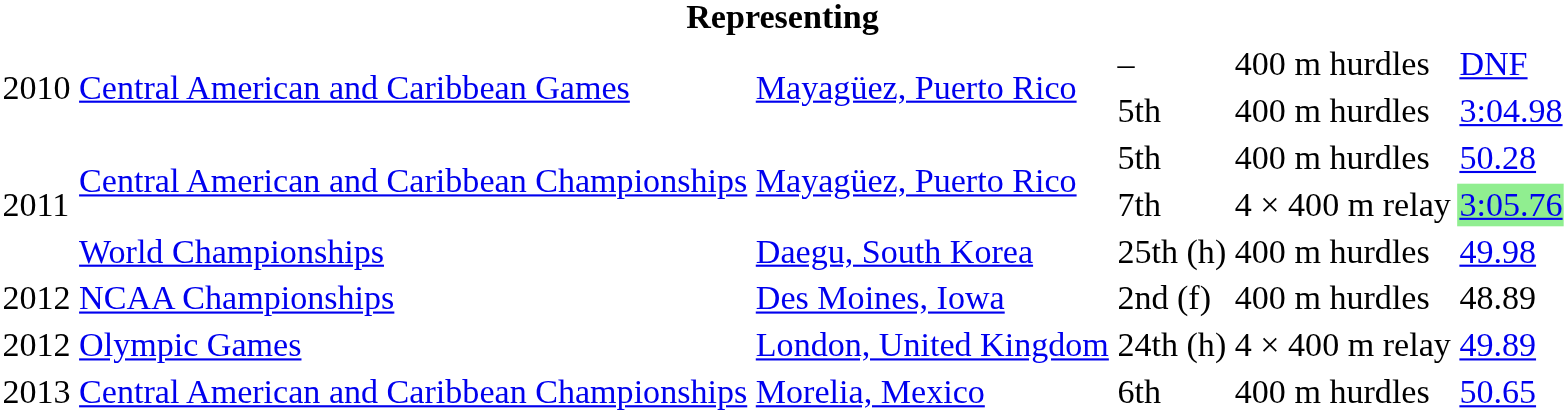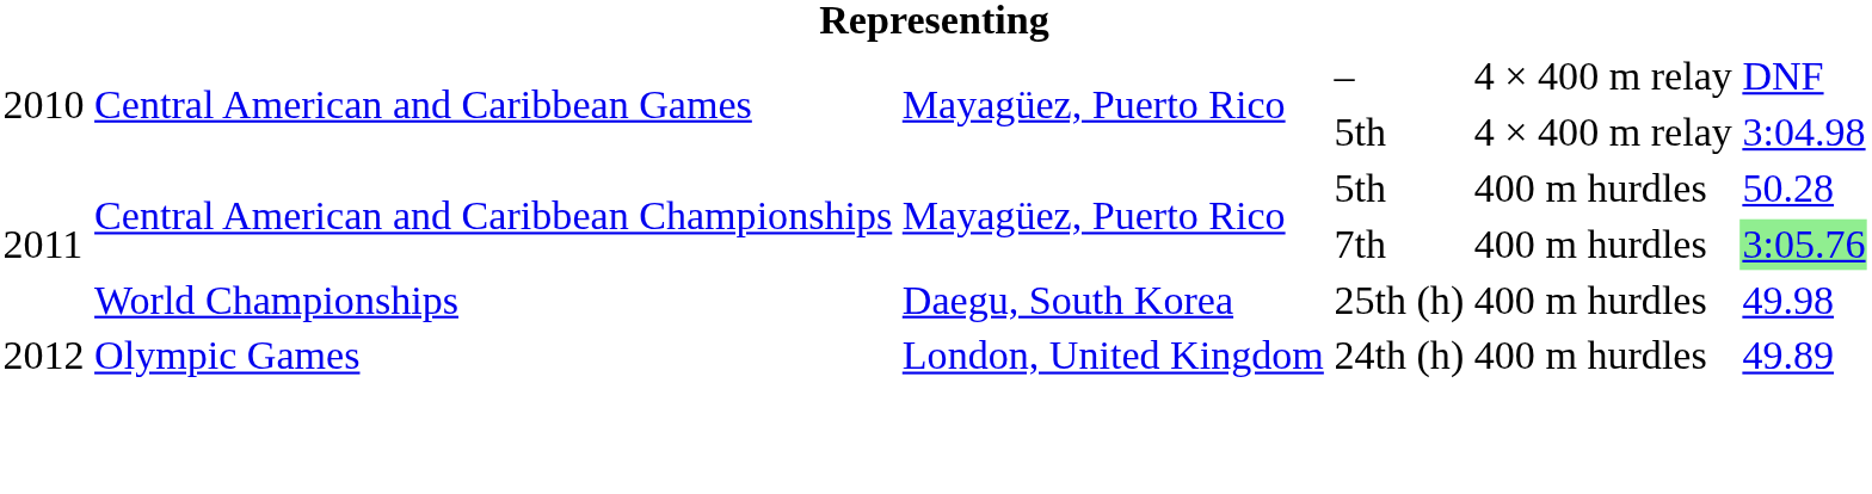 <table>
 <tr>
 <th colspan="6">Representing </th>
 </tr>
 <tr>
 <td rowspan=2>2010</td>
 <td rowspan=2><a href='#'>Central American and Caribbean Games</a></td>
 <td rowspan=2><a href='#'>Mayagüez, Puerto Rico</a></td>
 <td>–</td>
-<td>400 m hurdles</td>
+<td>4 × 400 m relay</td>
 <td><a href='#'>DNF</a></td>
 </tr>
 <tr>
 <td>5th</td>
-<td>400 m hurdles</td>
+<td>4 × 400 m relay</td>
 <td><a href='#'>3:04.98</a></td>
 </tr>
 <tr>
 <td rowspan=3>2011</td>
 <td rowspan=2><a href='#'>Central American and Caribbean Championships</a></td>
 <td rowspan=2><a href='#'>Mayagüez, Puerto Rico</a></td>
 <td>5th</td>
 <td>400 m hurdles</td>
 <td><a href='#'>50.28</a></td>
 </tr>
 <tr>
 <td>7th</td>
-<td>4 × 400 m relay</td>
+<td>400 m hurdles</td>
 <td style="background: lightgreen;"><a href='#'>3:05.76</a></td>
 </tr>
 <tr>
 <td><a href='#'>World Championships</a></td>
 <td><a href='#'>Daegu, South Korea</a></td>
 <td>25th (h)</td>
 <td>400 m hurdles</td>
 <td><a href='#'>49.98</a></td>
 </tr>
 <tr>
 <td>2012</td>
-<td><a href='#'>NCAA Championships</a></td>
-<td><a href='#'>Des Moines, Iowa</a></td>
-<td>2nd (f)</td>
-<td>400 m hurdles</td>
-<td>48.89</td>
-</tr>
-<tr>
-<td>2012</td>
 <td><a href='#'>Olympic Games</a></td>
 <td><a href='#'>London, United Kingdom</a></td>
 <td>24th (h)</td>
-<td>4 × 400 m relay</td>
+<td>400 m hurdles</td>
 <td><a href='#'>49.89</a></td>
 </tr>
-<tr>
-<td>2013</td>
-<td><a href='#'>Central American and Caribbean Championships</a></td>
-<td><a href='#'>Morelia, Mexico</a></td>
-<td>6th</td>
-<td>400 m hurdles</td>
-<td><a href='#'>50.65</a></td>
-</tr>
 </table>
